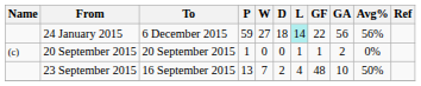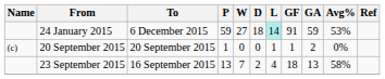 <table class="wikitable sortable">
 <tr>
 <th>Name</th>
 <th>From</th>
 <th class="unsortable">To</th>
 <th>P</th>
 <th>W</th>
 <th>D</th>
 <th>L</th>
 <th>GF</th>
 <th>GA</th>
 <th>Avg%</th>
 <th>Ref</th>
 </tr>
 <tr>
 <td align=left> </td>
 <td align=left>24 January 2015</td>
 <td align=left>6 December 2015</td>
 <td align=center>59</td>
 <td align=center>27</td>
 <td align=center>18</td>
 <td align=center style="background: paleturquoise;">14</td>
-<td align=center>22</td>
-<td align=center>56</td>
-<td align=center>56%</td>
+<td align=center>91</td>
+<td align=center>59</td>
+<td align=center>53%</td>
 <td align=center></td>
 </tr>
 <tr>
 <td align=left>  <small>(c)</small></td>
 <td align=left>20 September 2015</td>
 <td align=left>20 September 2015</td>
 <td align=center>1</td>
 <td align=center>0</td>
 <td align=center>0</td>
 <td align=center>1</td>
 <td align=center>1</td>
 <td align=center>2</td>
 <td align=center>0%</td>
 <td align=center></td>
 </tr>
 <tr>
 <td align=left> </td>
 <td align=left>23 September 2015</td>
 <td align=left>16 September 2015</td>
 <td align=center>13</td>
 <td align=center>7</td>
 <td align=center>2</td>
 <td align=center>4</td>
-<td align=center>48</td>
-<td align=center>10</td>
-<td align=center>50%</td>
+<td align=center>18</td>
+<td align=center>13</td>
+<td align=center>58%</td>
 <td align=center></td>
 </tr>
 <tr>
 </tr>
 </table>
